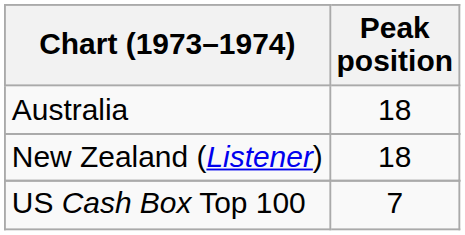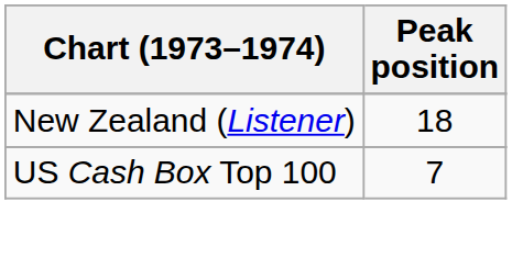 <table class="wikitable sortable">
 <tr>
 <th>Chart (1973–1974)</th>
 <th>Peak<br>position</th>
-</tr>
-<tr>
-<td>Australia</td>
-<td style="text-align:center;">18</td>
 </tr>
 <tr>
 </tr>
 <tr>
 </tr>
 <tr>
 <td>New Zealand (<em><a href='#'>Listener</a></em>)</td>
 <td style="text-align:center;">18</td>
 </tr>
 <tr>
 </tr>
 <tr>
 </tr>
 <tr>
 </tr>
 <tr>
 </tr>
 <tr>
 <td>US <em>Cash Box</em> Top 100</td>
 <td style="text-align:center;">7</td>
 </tr>
 </table>
